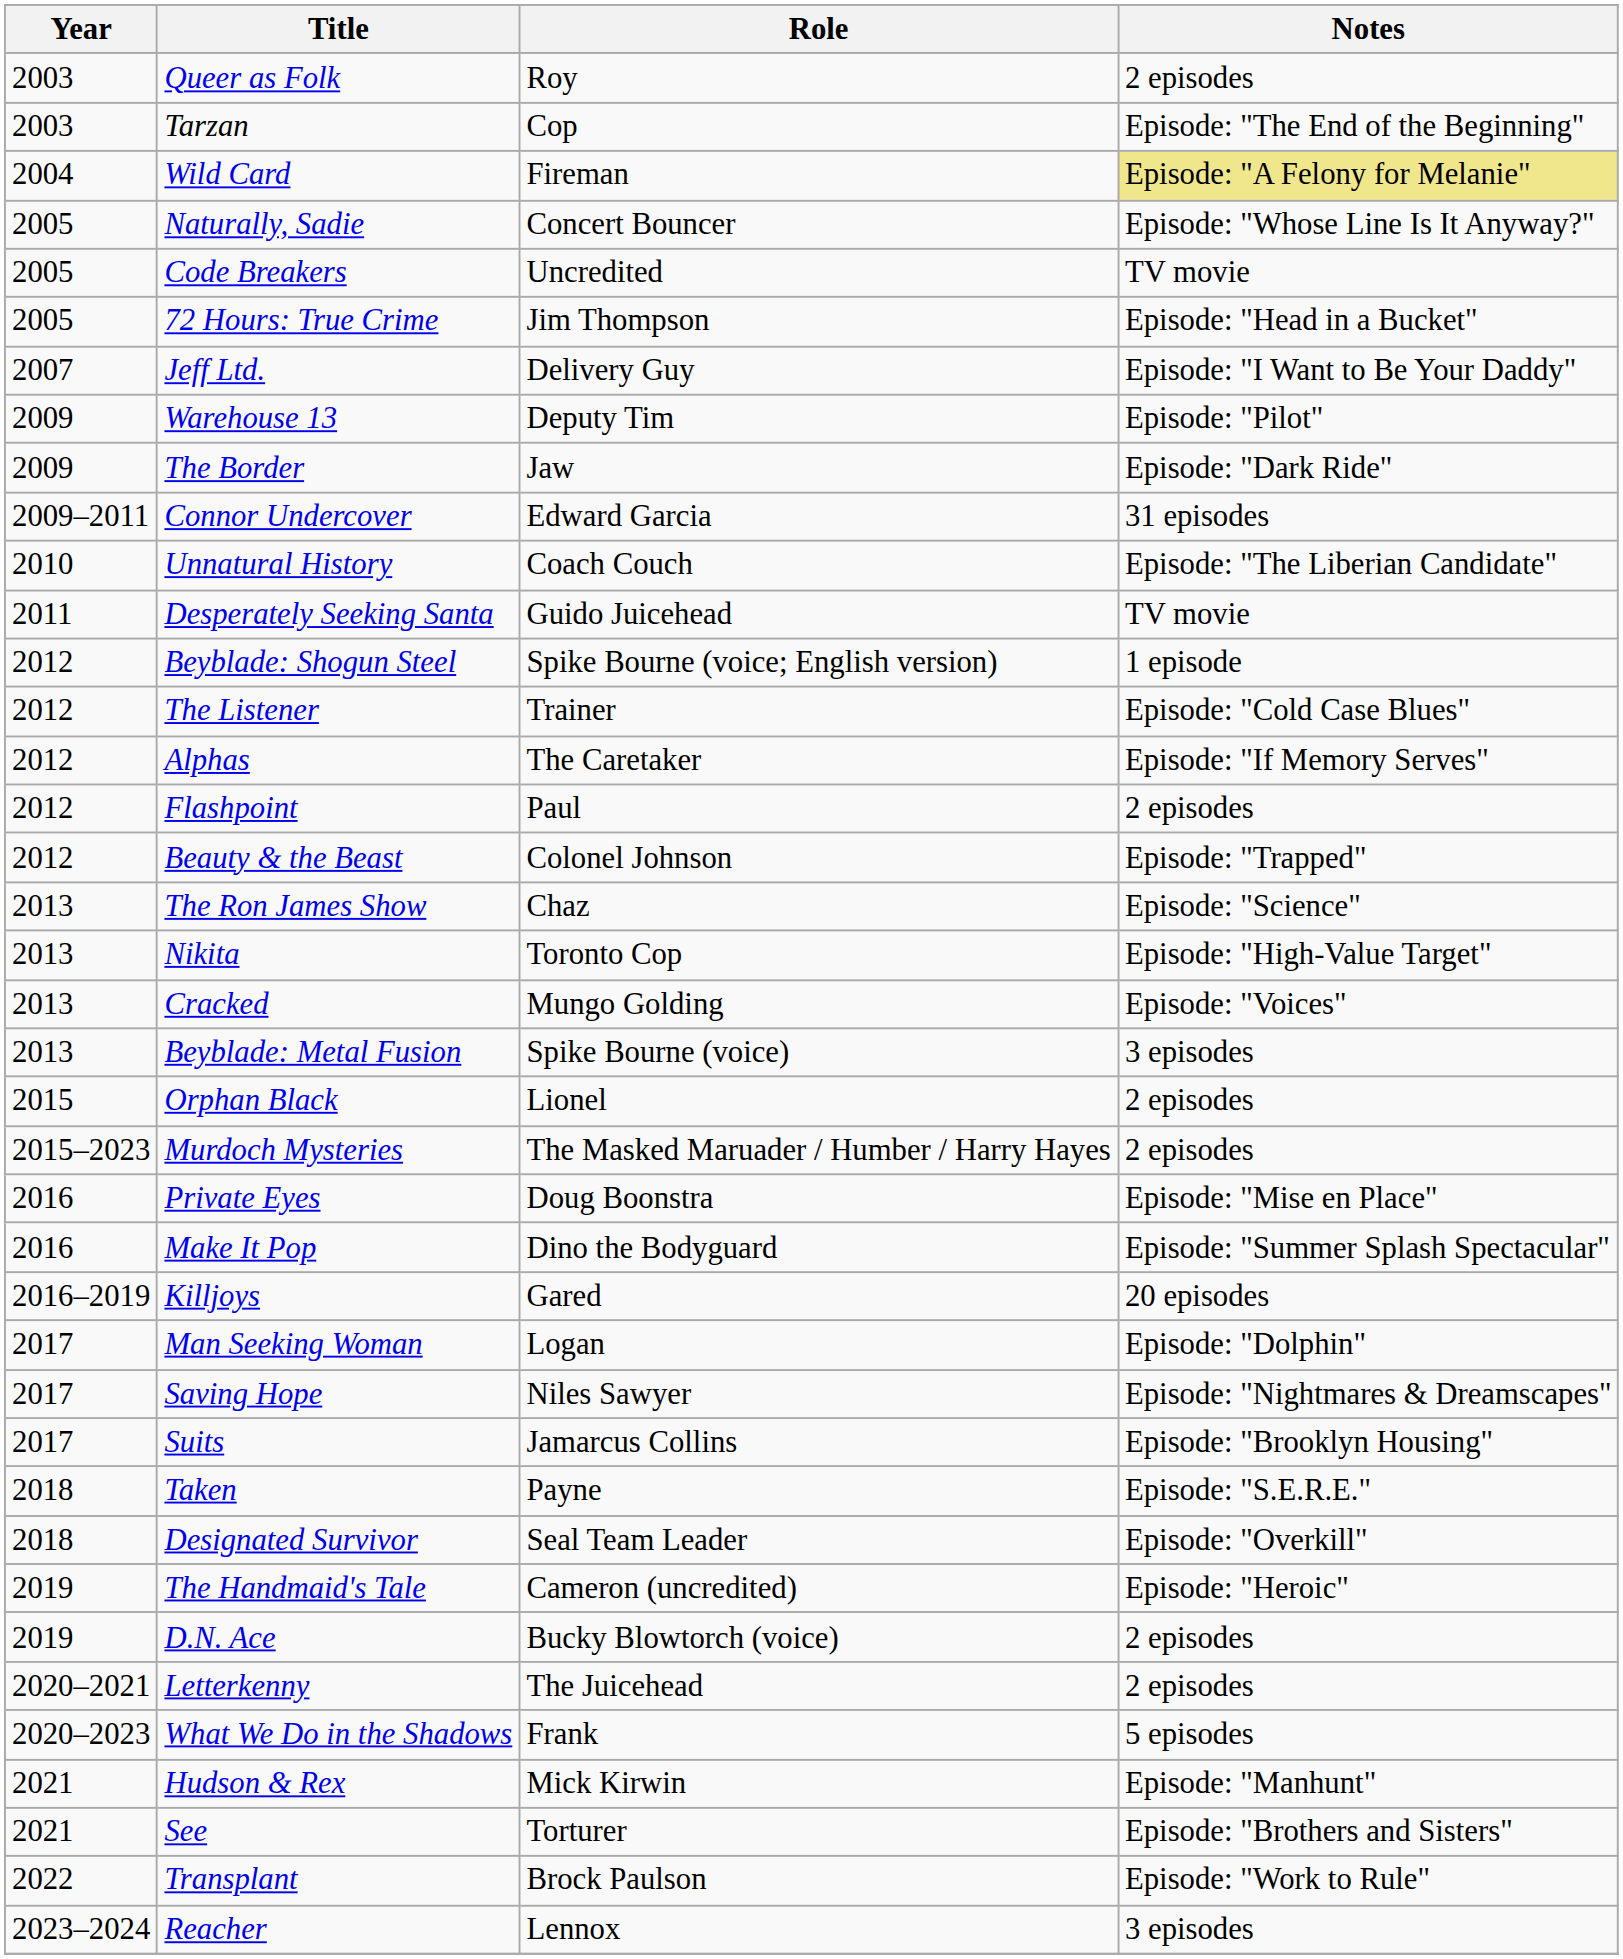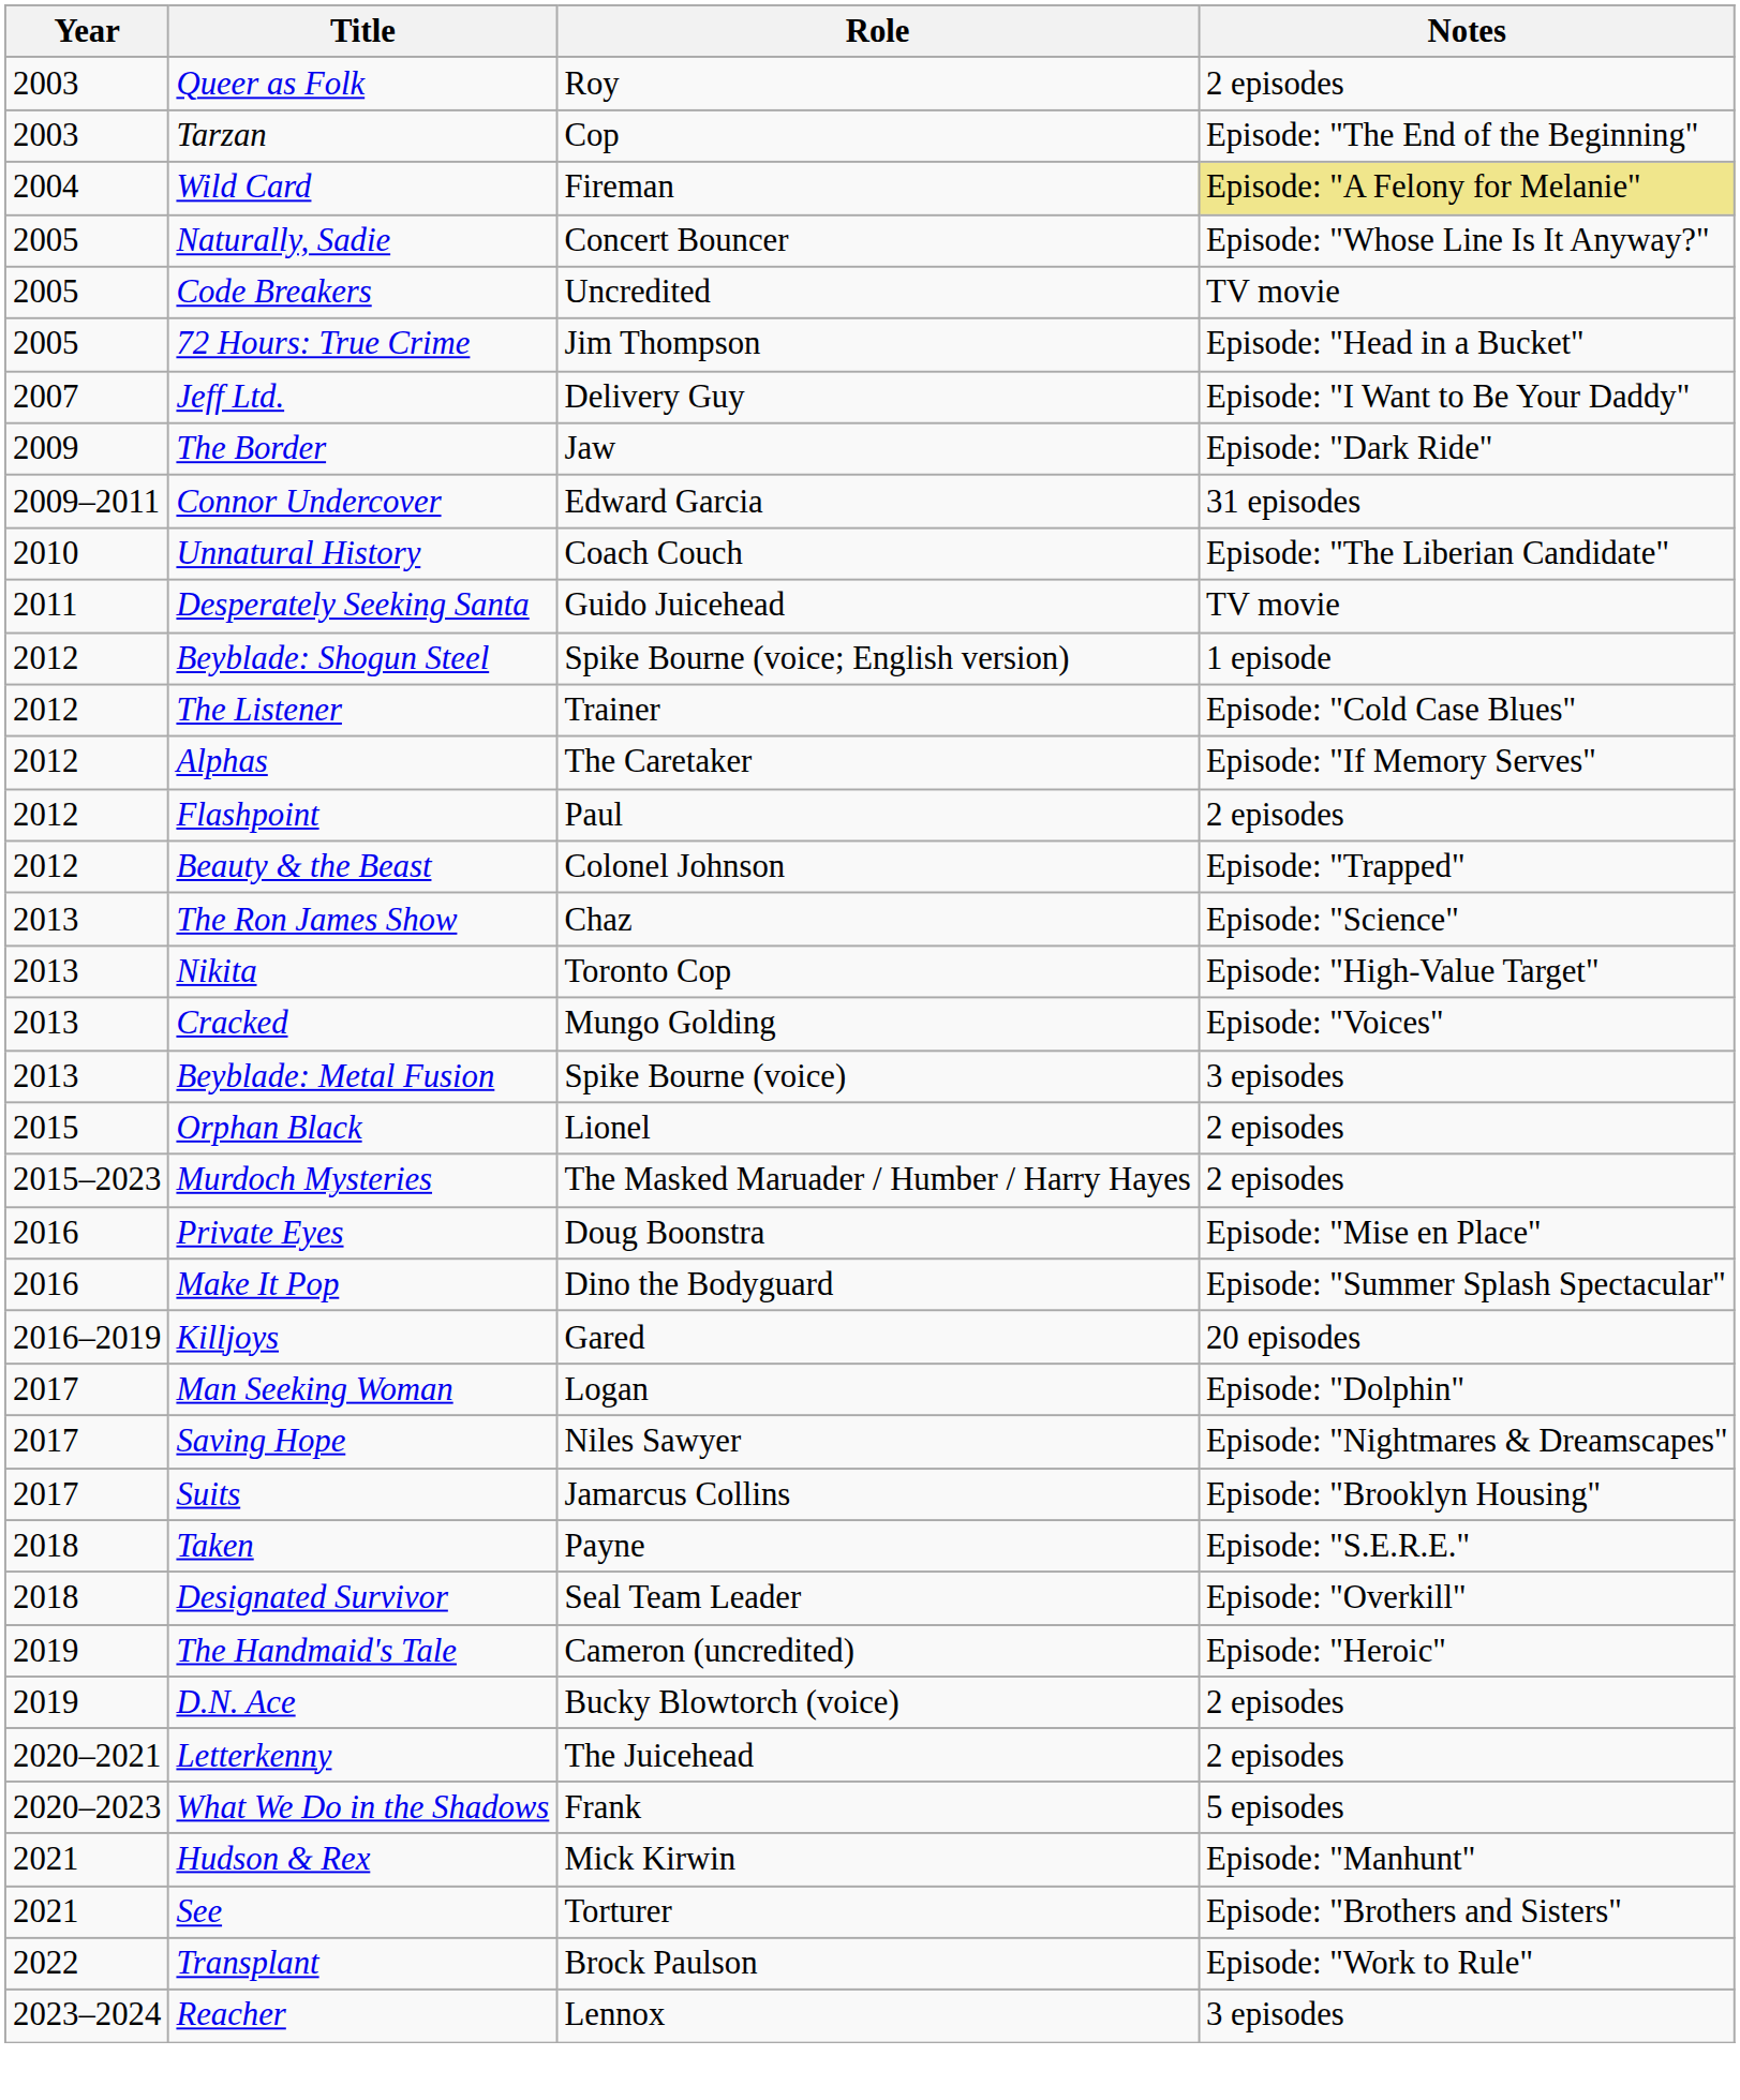 <table class="wikitable sortable">
 <tr>
 <th>Year</th>
 <th>Title</th>
 <th>Role</th>
 <th class="unsortable">Notes</th>
 </tr>
 <tr>
 <td>2003</td>
 <td><em><a href='#'>Queer as Folk</a></em></td>
 <td>Roy</td>
 <td>2 episodes</td>
 </tr>
 <tr>
 <td>2003</td>
 <td><em>Tarzan</em></td>
 <td>Cop</td>
 <td>Episode: "The End of the Beginning"</td>
 </tr>
 <tr>
 <td>2004</td>
 <td><em><a href='#'>Wild Card</a></em></td>
 <td>Fireman</td>
 <td style="background: khaki;">Episode: "A Felony for Melanie"</td>
 </tr>
 <tr>
 <td>2005</td>
 <td><em><a href='#'>Naturally, Sadie</a></em></td>
 <td>Concert Bouncer</td>
 <td>Episode: "Whose Line Is It Anyway?"</td>
 </tr>
 <tr>
 <td>2005</td>
 <td><em><a href='#'>Code Breakers</a></em></td>
 <td>Uncredited</td>
 <td>TV movie</td>
 </tr>
 <tr>
 <td>2005</td>
 <td><em><a href='#'>72 Hours: True Crime</a></em></td>
 <td>Jim Thompson</td>
 <td>Episode: "Head in a Bucket"</td>
 </tr>
 <tr>
 <td>2007</td>
 <td><em><a href='#'>Jeff Ltd.</a></em></td>
 <td>Delivery Guy</td>
 <td>Episode: "I Want to Be Your Daddy"</td>
-</tr>
-<tr>
-<td>2009</td>
-<td><em><a href='#'>Warehouse 13</a></em></td>
-<td>Deputy Tim</td>
-<td>Episode: "Pilot"</td>
 </tr>
 <tr>
 <td>2009</td>
 <td data-sort-value="Border, The"><em><a href='#'>The Border</a></em></td>
 <td>Jaw</td>
 <td>Episode: "Dark Ride"</td>
 </tr>
 <tr>
 <td>2009–2011</td>
 <td><em><a href='#'>Connor Undercover</a></em></td>
 <td>Edward Garcia</td>
 <td>31 episodes</td>
 </tr>
 <tr>
 <td>2010</td>
 <td><em><a href='#'>Unnatural History</a></em></td>
 <td>Coach Couch</td>
 <td>Episode: "The Liberian Candidate"</td>
 </tr>
 <tr>
 <td>2011</td>
 <td><em><a href='#'>Desperately Seeking Santa</a></em></td>
 <td>Guido Juicehead</td>
 <td>TV movie</td>
 </tr>
 <tr>
 <td>2012</td>
 <td><em><a href='#'>Beyblade: Shogun Steel</a></em></td>
 <td>Spike Bourne (voice; English version)</td>
 <td>1 episode</td>
 </tr>
 <tr>
 <td>2012</td>
 <td data-sort-value="Listener, The"><em><a href='#'>The Listener</a></em></td>
 <td>Trainer</td>
 <td>Episode: "Cold Case Blues"</td>
 </tr>
 <tr>
 <td>2012</td>
 <td><em><a href='#'>Alphas</a></em></td>
 <td>The Caretaker</td>
 <td>Episode: "If Memory Serves"</td>
 </tr>
 <tr>
 <td>2012</td>
 <td><em><a href='#'>Flashpoint</a></em></td>
 <td>Paul</td>
 <td>2 episodes</td>
 </tr>
 <tr>
 <td>2012</td>
 <td><em><a href='#'>Beauty & the Beast</a></em></td>
 <td>Colonel Johnson</td>
 <td>Episode: "Trapped"</td>
 </tr>
 <tr>
 <td>2013</td>
 <td data-sort-value="Ron James Show, The"><em><a href='#'>The Ron James Show</a></em></td>
 <td>Chaz</td>
 <td>Episode: "Science"</td>
 </tr>
 <tr>
 <td>2013</td>
 <td><em><a href='#'>Nikita</a></em></td>
 <td>Toronto Cop</td>
 <td>Episode: "High-Value Target"</td>
 </tr>
 <tr>
 <td>2013</td>
 <td><em><a href='#'>Cracked</a></em></td>
 <td>Mungo Golding</td>
 <td>Episode: "Voices"</td>
 </tr>
 <tr>
 <td>2013</td>
 <td><em><a href='#'>Beyblade: Metal Fusion</a></em></td>
 <td>Spike Bourne (voice)</td>
 <td>3 episodes</td>
 </tr>
 <tr>
 <td>2015</td>
 <td><em><a href='#'>Orphan Black</a></em></td>
 <td>Lionel</td>
 <td>2 episodes</td>
 </tr>
 <tr>
 <td>2015–2023</td>
 <td><em><a href='#'>Murdoch Mysteries</a></em></td>
 <td>The Masked Maruader / Humber / Harry Hayes</td>
 <td>2 episodes</td>
 </tr>
 <tr>
 <td>2016</td>
 <td><em><a href='#'>Private Eyes</a></em></td>
 <td>Doug Boonstra</td>
 <td>Episode: "Mise en Place"</td>
 </tr>
 <tr>
 <td>2016</td>
 <td><em><a href='#'>Make It Pop</a></em></td>
 <td>Dino the Bodyguard</td>
 <td>Episode: "Summer Splash Spectacular"</td>
 </tr>
 <tr>
 <td>2016–2019</td>
 <td><em><a href='#'>Killjoys</a></em></td>
 <td>Gared</td>
 <td>20 episodes</td>
 </tr>
 <tr>
 <td>2017</td>
 <td><em><a href='#'>Man Seeking Woman</a></em></td>
 <td>Logan</td>
 <td>Episode: "Dolphin"</td>
 </tr>
 <tr>
 <td>2017</td>
 <td><em><a href='#'>Saving Hope</a></em></td>
 <td>Niles Sawyer</td>
 <td>Episode: "Nightmares & Dreamscapes"</td>
 </tr>
 <tr>
 <td>2017</td>
 <td><em><a href='#'>Suits</a></em></td>
 <td>Jamarcus Collins</td>
 <td>Episode: "Brooklyn Housing"</td>
 </tr>
 <tr>
 <td>2018</td>
 <td><em><a href='#'>Taken</a></em></td>
 <td>Payne</td>
 <td>Episode: "S.E.R.E."</td>
 </tr>
 <tr>
 <td>2018</td>
 <td><em><a href='#'>Designated Survivor</a></em></td>
 <td>Seal Team Leader</td>
 <td>Episode: "Overkill"</td>
 </tr>
 <tr>
 <td>2019</td>
 <td data-sort-value="Handmaid's Tale, The"><em><a href='#'>The Handmaid's Tale</a></em></td>
 <td>Cameron (uncredited)</td>
 <td>Episode: "Heroic"</td>
 </tr>
 <tr>
 <td>2019</td>
 <td><em><a href='#'>D.N. Ace</a></em></td>
 <td>Bucky Blowtorch (voice)</td>
 <td>2 episodes</td>
 </tr>
 <tr>
 <td>2020–2021</td>
 <td><em><a href='#'>Letterkenny</a></em></td>
 <td>The Juicehead</td>
 <td>2 episodes</td>
 </tr>
 <tr>
 <td>2020–2023</td>
 <td><em><a href='#'>What We Do in the Shadows</a></em></td>
 <td>Frank</td>
 <td>5 episodes</td>
 </tr>
 <tr>
 <td>2021</td>
 <td><em><a href='#'>Hudson & Rex</a></em></td>
 <td>Mick Kirwin</td>
 <td>Episode: "Manhunt"</td>
 </tr>
 <tr>
 <td>2021</td>
 <td><em><a href='#'>See</a></em></td>
 <td>Torturer</td>
 <td>Episode: "Brothers and Sisters"</td>
 </tr>
 <tr>
 <td>2022</td>
 <td><em><a href='#'>Transplant</a></em></td>
 <td>Brock Paulson</td>
 <td>Episode: "Work to Rule"</td>
 </tr>
 <tr>
 <td>2023–2024</td>
 <td><em><a href='#'>Reacher</a></em></td>
 <td>Lennox</td>
 <td>3 episodes</td>
 </tr>
 <tr>
 </tr>
 </table>
